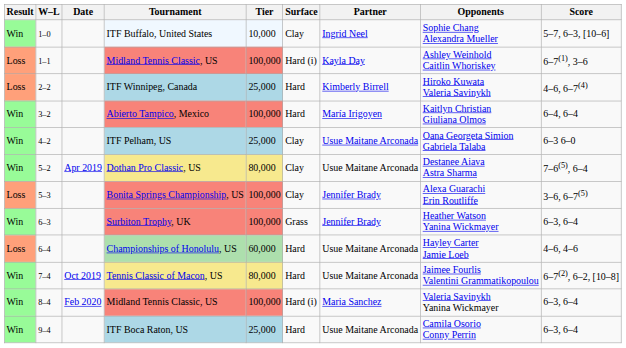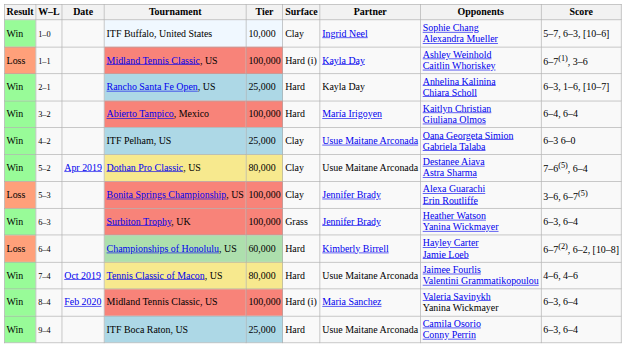 <table class="sortable wikitable">
 <tr>
 <th>Result</th>
 <th class="unsortable">W–L</th>
 <th>Date</th>
 <th>Tournament</th>
 <th>Tier</th>
 <th>Surface</th>
 <th>Partner</th>
 <th>Opponents</th>
 <th class="unsortable">Score</th>
 </tr>
 <tr>
 <td bgcolor="98FB98">Win</td>
 <td><small>1–0</small></td>
 <td></td>
 <td bgcolor=f0f8ff>ITF Buffalo, United States</td>
 <td bgcolor=f0f8ff>10,000</td>
 <td>Clay</td>
 <td> <a href='#'>Ingrid Neel</a></td>
 <td> <a href='#'>Sophie Chang</a> <br>  <a href='#'>Alexandra Mueller</a></td>
 <td>5–7, 6–3, [10–6]</td>
 </tr>
 <tr>
 <td bgcolor="FFA07A">Loss</td>
 <td><small>1–1</small></td>
 <td><a href='#'></a></td>
 <td bgcolor=#f88379><a href='#'>Midland Tennis Classic</a>, US</td>
 <td bgcolor=#f88379>100,000</td>
 <td>Hard (i)</td>
 <td> <a href='#'>Kayla Day</a></td>
 <td> <a href='#'>Ashley Weinhold</a> <br>  <a href='#'>Caitlin Whoriskey</a></td>
 <td>6–7<sup>(1)</sup>, 3–6</td>
 </tr>
 <tr>
-<td bgcolor="FFA07A">Loss</td>
-<td><small>2–2</small></td>
+<td bgcolor="98FB98">Win</td>
+<td><small>2–1</small></td>
 <td></td>
-<td bgcolor=lightblue>ITF Winnipeg, Canada</td>
+<td bgcolor=lightblue><a href='#'>Rancho Santa Fe Open</a>, US</td>
 <td bgcolor=lightblue>25,000</td>
 <td>Hard</td>
-<td> <a href='#'>Kimberly Birrell</a></td>
-<td> <a href='#'>Hiroko Kuwata</a> <br>  <a href='#'>Valeria Savinykh</a></td>
-<td>4–6, 6–7<sup>(4)</sup></td>
+<td> Kayla Day</td>
+<td> <a href='#'>Anhelina Kalinina</a> <br>  <a href='#'>Chiara Scholl</a></td>
+<td>6–3, 1–6, [10–7]</td>
 </tr>
 <tr>
 <td bgcolor="98FB98">Win</td>
 <td><small>3–2</small></td>
 <td><a href='#'></a></td>
 <td bgcolor=#f88379><a href='#'>Abierto Tampico</a>, Mexico</td>
 <td bgcolor=#f88379>100,000</td>
 <td>Hard</td>
 <td> <a href='#'>María Irigoyen</a></td>
 <td> <a href='#'>Kaitlyn Christian</a> <br>  <a href='#'>Giuliana Olmos</a></td>
 <td>6–4, 6–4</td>
 </tr>
 <tr>
 <td bgcolor="98FB98">Win</td>
 <td><small>4–2</small></td>
 <td></td>
 <td bgcolor=lightblue>ITF Pelham, US</td>
 <td bgcolor=lightblue>25,000</td>
 <td>Clay</td>
 <td> <a href='#'>Usue Maitane Arconada</a></td>
 <td> <a href='#'>Oana Georgeta Simion</a> <br>  <a href='#'>Gabriela Talaba</a></td>
 <td>6–3 6–0</td>
 </tr>
 <tr>
 <td bgcolor="98FB98">Win</td>
 <td><small>5–2</small></td>
 <td><a href='#'>Apr 2019</a></td>
 <td bgcolor=#f7e98e><a href='#'>Dothan Pro Classic</a>, US</td>
 <td bgcolor=#f7e98e>80,000</td>
 <td>Clay</td>
 <td> Usue Maitane Arconada</td>
 <td> <a href='#'>Destanee Aiava</a> <br>  <a href='#'>Astra Sharma</a></td>
 <td>7–6<sup>(5)</sup>, 6–4</td>
 </tr>
 <tr>
 <td bgcolor="FFA07A">Loss</td>
 <td><small>5–3</small></td>
 <td><a href='#'></a></td>
 <td bgcolor="#f88379"><a href='#'>Bonita Springs Championship</a>, US</td>
 <td bgcolor="#f88379">100,000</td>
 <td>Clay</td>
 <td> <a href='#'>Jennifer Brady</a></td>
 <td> <a href='#'>Alexa Guarachi</a> <br>  <a href='#'>Erin Routliffe</a></td>
 <td>3–6, 6–7<sup>(5)</sup></td>
 </tr>
 <tr>
 <td bgcolor="98FB98">Win</td>
 <td><small>6–3</small></td>
 <td><a href='#'></a></td>
 <td bgcolor="#f88379"><a href='#'>Surbiton Trophy</a>, UK</td>
 <td bgcolor="#f88379">100,000</td>
 <td>Grass</td>
 <td> <a href='#'>Jennifer Brady</a></td>
 <td> <a href='#'>Heather Watson</a> <br>  <a href='#'>Yanina Wickmayer</a></td>
 <td>6–3, 6–4</td>
 </tr>
 <tr>
 <td bgcolor="FFA07A">Loss</td>
 <td><small>6–4</small></td>
 <td><a href='#'></a></td>
 <td bgcolor="#addfad"><a href='#'>Championships of Honolulu</a>, US</td>
 <td bgcolor="#addfad">60,000</td>
 <td>Hard</td>
-<td> Usue Maitane Arconada</td>
+<td> <a href='#'>Kimberly Birrell</a></td>
 <td> <a href='#'>Hayley Carter</a> <br>  <a href='#'>Jamie Loeb</a></td>
-<td>4–6, 4–6</td>
+<td>6–7<sup>(2)</sup>, 6–2, [10–8]</td>
 </tr>
 <tr>
 <td bgcolor=98FB98>Win</td>
 <td><small>7–4</small></td>
 <td><a href='#'>Oct 2019</a></td>
 <td bgcolor=f7e98e><a href='#'>Tennis Classic of Macon</a>, US</td>
 <td bgcolor=f7e98e>80,000</td>
 <td>Hard</td>
 <td> Usue Maitane Arconada</td>
 <td> <a href='#'>Jaimee Fourlis</a> <br>  <a href='#'>Valentini Grammatikopoulou</a></td>
-<td>6–7<sup>(2)</sup>, 6–2, [10–8]</td>
+<td>4–6, 4–6</td>
 </tr>
 <tr>
 <td bgcolor=98FB98>Win</td>
 <td><small>8–4</small></td>
 <td><a href='#'>Feb 2020</a></td>
 <td bgcolor=f88379>Midland Tennis Classic, US</td>
 <td bgcolor=f88379>100,000</td>
 <td>Hard (i)</td>
 <td> <a href='#'>Maria Sanchez</a></td>
 <td> <a href='#'>Valeria Savinykh</a> <br>  Yanina Wickmayer</td>
 <td>6–3, 6–4</td>
 </tr>
 <tr>
 <td bgcolor=98FB98>Win</td>
 <td><small>9–4</small></td>
 <td></td>
 <td bgcolor=lightblue>ITF Boca Raton, US</td>
 <td bgcolor=lightblue>25,000</td>
 <td>Hard</td>
 <td> Usue Maitane Arconada</td>
 <td> <a href='#'>Camila Osorio</a> <br>  <a href='#'>Conny Perrin</a></td>
 <td>6–3, 6–4</td>
 </tr>
 </table>
